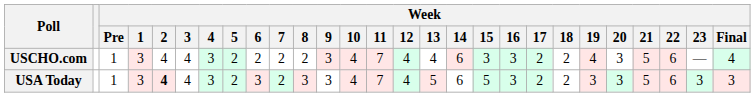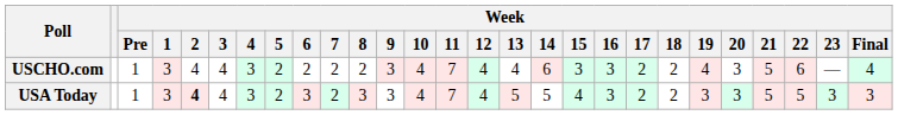 <table class="wikitable" style="white-space:nowrap;">
 <tr>
 <th scope="col" width="100" rowspan="2">Poll</th>
 <th rowspan="2"></th>
 <th colspan="25">Week</th>
 </tr>
 <tr>
 <th scope="col" width="30">Pre</th>
 <th scope="col" width="30">1</th>
 <th scope="col" width="30">2</th>
 <th scope="col" width="30">3</th>
 <th scope="col" width="30">4</th>
 <th scope="col" width="30">5</th>
 <th scope="col" width="30">6</th>
 <th scope="col" width="30">7</th>
 <th scope="col" width="30">8</th>
 <th scope="col" width="30">9</th>
 <th scope="col" width="30">10</th>
 <th scope="col" width="30">11</th>
 <th scope="col" width="30">12</th>
 <th scope="col" width="30">13</th>
 <th scope="col" width="30">14</th>
 <th scope="col" width="30">15</th>
 <th scope="col" width="30">16</th>
 <th scope="col" width="30">17</th>
 <th scope="col" width="30">18</th>
 <th scope="col" width="30">19</th>
 <th scope="col" width="30">20</th>
 <th scope="col" width="30">21</th>
 <th scope="col" width="30">22</th>
 <th scope="col" width="30">23</th>
 <th scope="col" width="30">Final</th>
 </tr>
 <tr style="text-align:center;">
 <th>USCHO.com</th>
 <td bgcolor=FFFFFF></td>
 <td bgcolor=FFFFFF>1</td>
 <td bgcolor=FFE6E6>3</td>
 <td bgcolor=FFFFFF>4</td>
 <td bgcolor=FFFFFF>4</td>
 <td bgcolor=D8FFEB>3</td>
 <td bgcolor=D8FFEB>2</td>
 <td bgcolor=FFFFFF>2</td>
 <td bgcolor=FFFFFF>2</td>
 <td bgcolor=FFFFFF>2</td>
 <td bgcolor=FFE6E6>3</td>
 <td bgcolor=FFE6E6>4</td>
 <td bgcolor=FFE6E6>7</td>
 <td bgcolor=D8FFEB>4</td>
 <td bgcolor=FFFFFF>4</td>
 <td bgcolor=FFE6E6>6</td>
 <td bgcolor=D8FFEB>3</td>
 <td bgcolor=D8FFEB>3</td>
 <td bgcolor=D8FFEB>2</td>
 <td bgcolor=FFFFFF>2</td>
 <td bgcolor=FFE6E6>4</td>
 <td bgcolor=FFFFFF>3</td>
 <td bgcolor=FFE6E6>5</td>
 <td bgcolor=FFE6E6>6</td>
 <td bgcolor=FFFFFF>—</td>
 <td bgcolor=D8FFEB>4</td>
 </tr>
 <tr style="text-align:center;">
 <th>USA Today</th>
 <td bgcolor=FFFFFF></td>
 <td bgcolor=FFFFFF>1</td>
 <td bgcolor=FFE6E6>3</td>
 <td bgcolor=FFE6E6><strong>4</strong></td>
 <td bgcolor=FFFFFF>4</td>
 <td bgcolor=D8FFEB>3</td>
 <td bgcolor=D8FFEB>2</td>
 <td bgcolor=FFE6E6>3</td>
 <td bgcolor=D8FFEB>2</td>
 <td bgcolor=FFE6E6>3</td>
 <td bgcolor=FFFFFF>3</td>
 <td bgcolor=FFE6E6>4</td>
 <td bgcolor=FFE6E6>7</td>
 <td bgcolor=D8FFEB>4</td>
 <td bgcolor=FFE6E6>5</td>
-<td bgcolor=FFFFFF>6</td>
-<td bgcolor=D8FFEB>5</td>
+<td bgcolor=FFFFFF>5</td>
+<td bgcolor=D8FFEB>4</td>
 <td bgcolor=D8FFEB>3</td>
 <td bgcolor=D8FFEB>2</td>
 <td bgcolor=FFFFFF>2</td>
 <td bgcolor=FFE6E6>3</td>
 <td bgcolor=D8FFEB>3</td>
 <td bgcolor=FFE6E6>5</td>
-<td bgcolor=FFE6E6>6</td>
+<td bgcolor=FFE6E6>5</td>
 <td bgcolor=D8FFEB>3</td>
 <td bgcolor=FFE6E6>3</td>
 </tr>
 </table>
